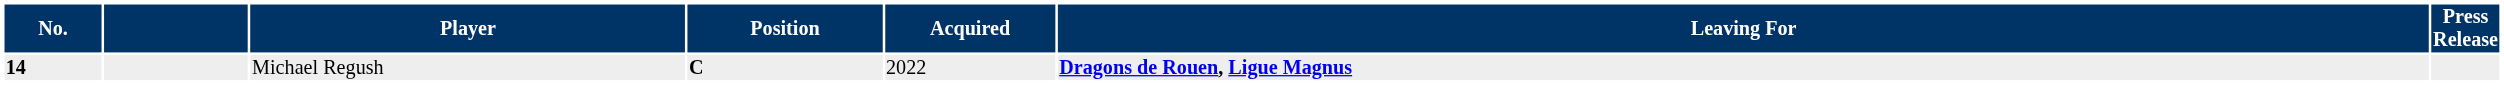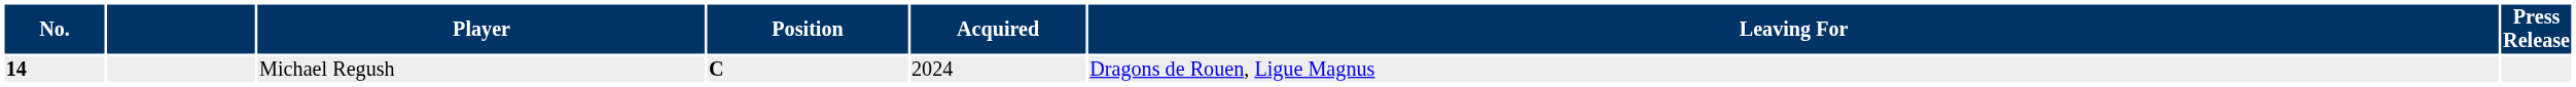 <table>
 <tr bgcolor="#003366" style="color: white">
 <th width="4%">No.</th>
 <th width="6%"></th>
 <th width="18%">Player</th>
 <th width="8%">Position</th>
 <th width="7%">Acquired</th>
 <th width="57%">Leaving For</th>
 <th width="10%">Press Release</th>
 </tr>
 <tr style="background:#eee;">
 <td><strong>14</strong></td>
 <td></td>
 <td align="left">Michael Regush</td>
 <td><strong>C</strong></td>
-<td>2022</td>
-<td align="left"><strong><a href='#'>Dragons de Rouen</a>, <a href='#'>Ligue Magnus</a></strong></td>
+<td>2024</td>
+<td align="left"><a href='#'>Dragons de Rouen</a>, <a href='#'>Ligue Magnus</a></td>
 <td></td>
 </tr>
 </table>
